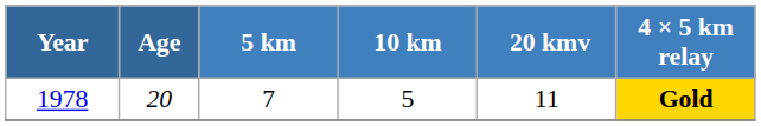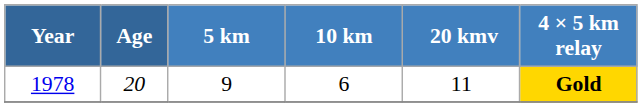 <table class="wikitable" style="font-size:95%; text-align:center; border:grey solid 1px; border-collapse:collapse; background:#ffffff;">
 <tr>
 <th style="background-color:#369; color:white; width:60px;"> Year </th>
 <th style="background-color:#369; color:white; width:40px;"> Age </th>
 <th style="background-color:#4180be; color:white; width:75px;"> 5 km </th>
 <th style="background-color:#4180be; color:white; width:75px;"> 10 km </th>
 <th style="background-color:#4180be; color:white; width:75px;"> 20 kmv</th>
 <th style="background-color:#4180be; color:white; width:75px;"> 4 × 5 km <br> relay </th>
 </tr>
 <tr>
 <td><a href='#'>1978</a></td>
 <td><em>20</em></td>
-<td>7</td>
-<td>5</td>
+<td>9</td>
+<td>6</td>
 <td>11</td>
 <td style="background:gold;"><strong>Gold</strong></td>
 </tr>
 <tr>
 </tr>
 </table>
